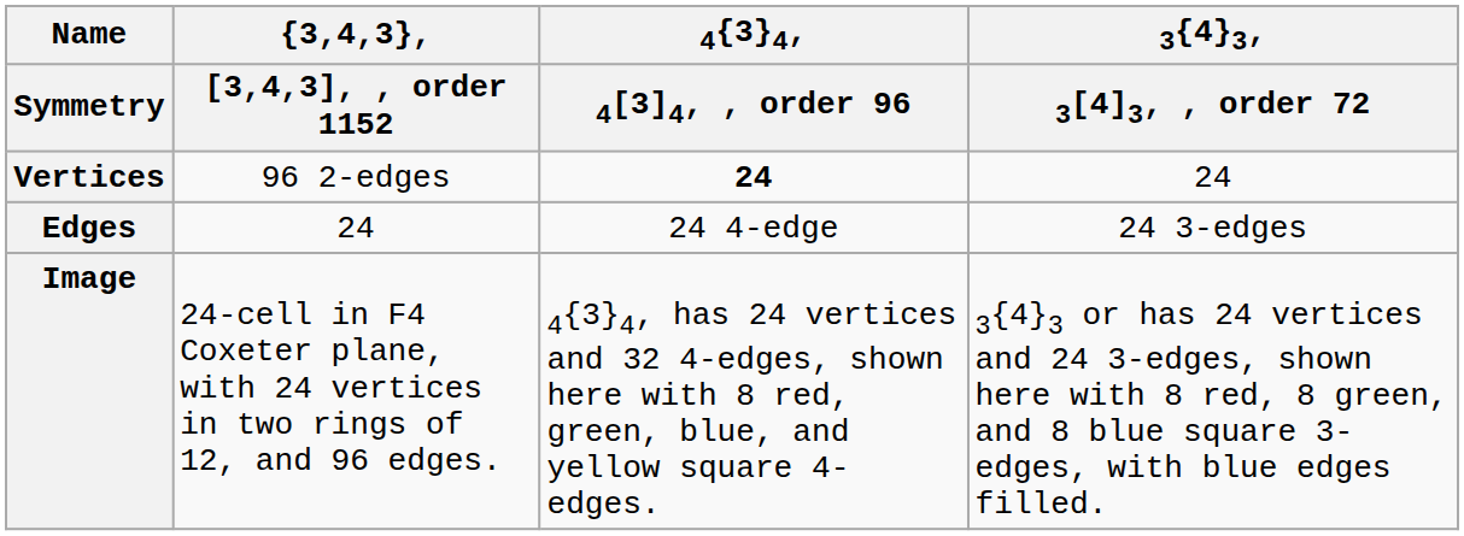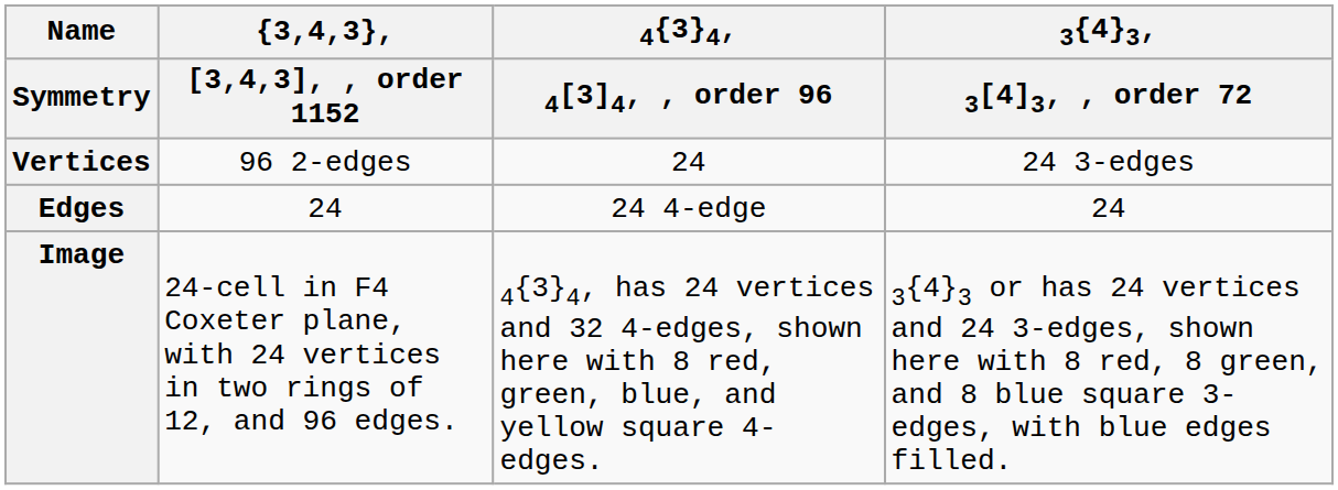 <table class=wikitable width=600>
 <tr>
 <th>Name</th>
 <th>{3,4,3}, </th>
 <th><sub>4</sub>{3}<sub>4</sub>, </th>
 <th><sub>3</sub>{4}<sub>3</sub>, </th>
 </tr>
 <tr>
 <th>Symmetry</th>
 <th>[3,4,3], , order 1152</th>
 <th><sub>4</sub>[3]<sub>4</sub>, , order 96</th>
 <th><sub>3</sub>[4]<sub>3</sub>, , order 72</th>
 </tr>
 <tr align=center>
 <th>Vertices</th>
 <td>96 2-edges</td>
-<td><strong>24</strong></td>
 <td>24</td>
+<td>24 3-edges</td>
 </tr>
 <tr align=center>
 <th>Edges</th>
 <td>24</td>
 <td>24 4-edge</td>
-<td>24 3-edges</td>
+<td>24</td>
 </tr>
 <tr valign=top>
 <th valign=center>Image</th>
 <td><br>24-cell in F4 Coxeter plane, with 24 vertices in two rings of 12, and 96 edges.</td>
 <td><br><sub>4</sub>{3}<sub>4</sub>,  has 24 vertices and 32 4-edges, shown here with 8 red, green, blue, and yellow square 4-edges.</td>
 <td><br><sub>3</sub>{4}<sub>3</sub> or  has 24 vertices and 24 3-edges, shown here with 8 red, 8 green, and 8 blue square 3-edges, with blue edges filled.</td>
 </tr>
 </table>
